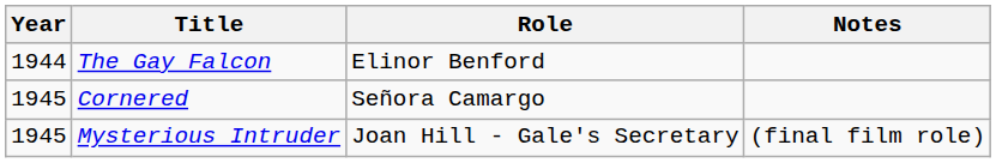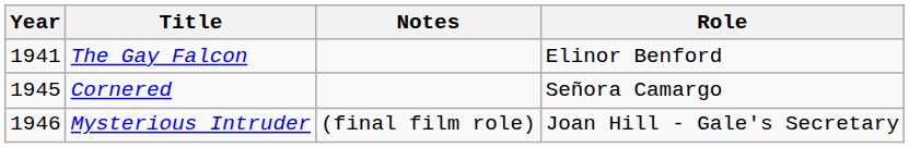 <table class="wikitable">
 <tr>
 <th>Year</th>
 <th>Title</th>
+<th>Notes</th>
 <th>Role</th>
-<th>Notes</th>
 </tr>
 <tr>
-<td>1944</td>
+<td>1941</td>
 <td><em><a href='#'>The Gay Falcon</a></em></td>
+<td></td>
 <td>Elinor Benford</td>
-<td></td>
 </tr>
 <tr>
 <td>1945</td>
 <td><em><a href='#'>Cornered</a></em></td>
+<td></td>
 <td>Señora Camargo</td>
-<td></td>
 </tr>
 <tr>
-<td>1945</td>
+<td>1946</td>
 <td><em><a href='#'>Mysterious Intruder</a></em></td>
+<td>(final film role)</td>
 <td>Joan Hill - Gale's Secretary</td>
-<td>(final film role)</td>
 </tr>
 </table>
